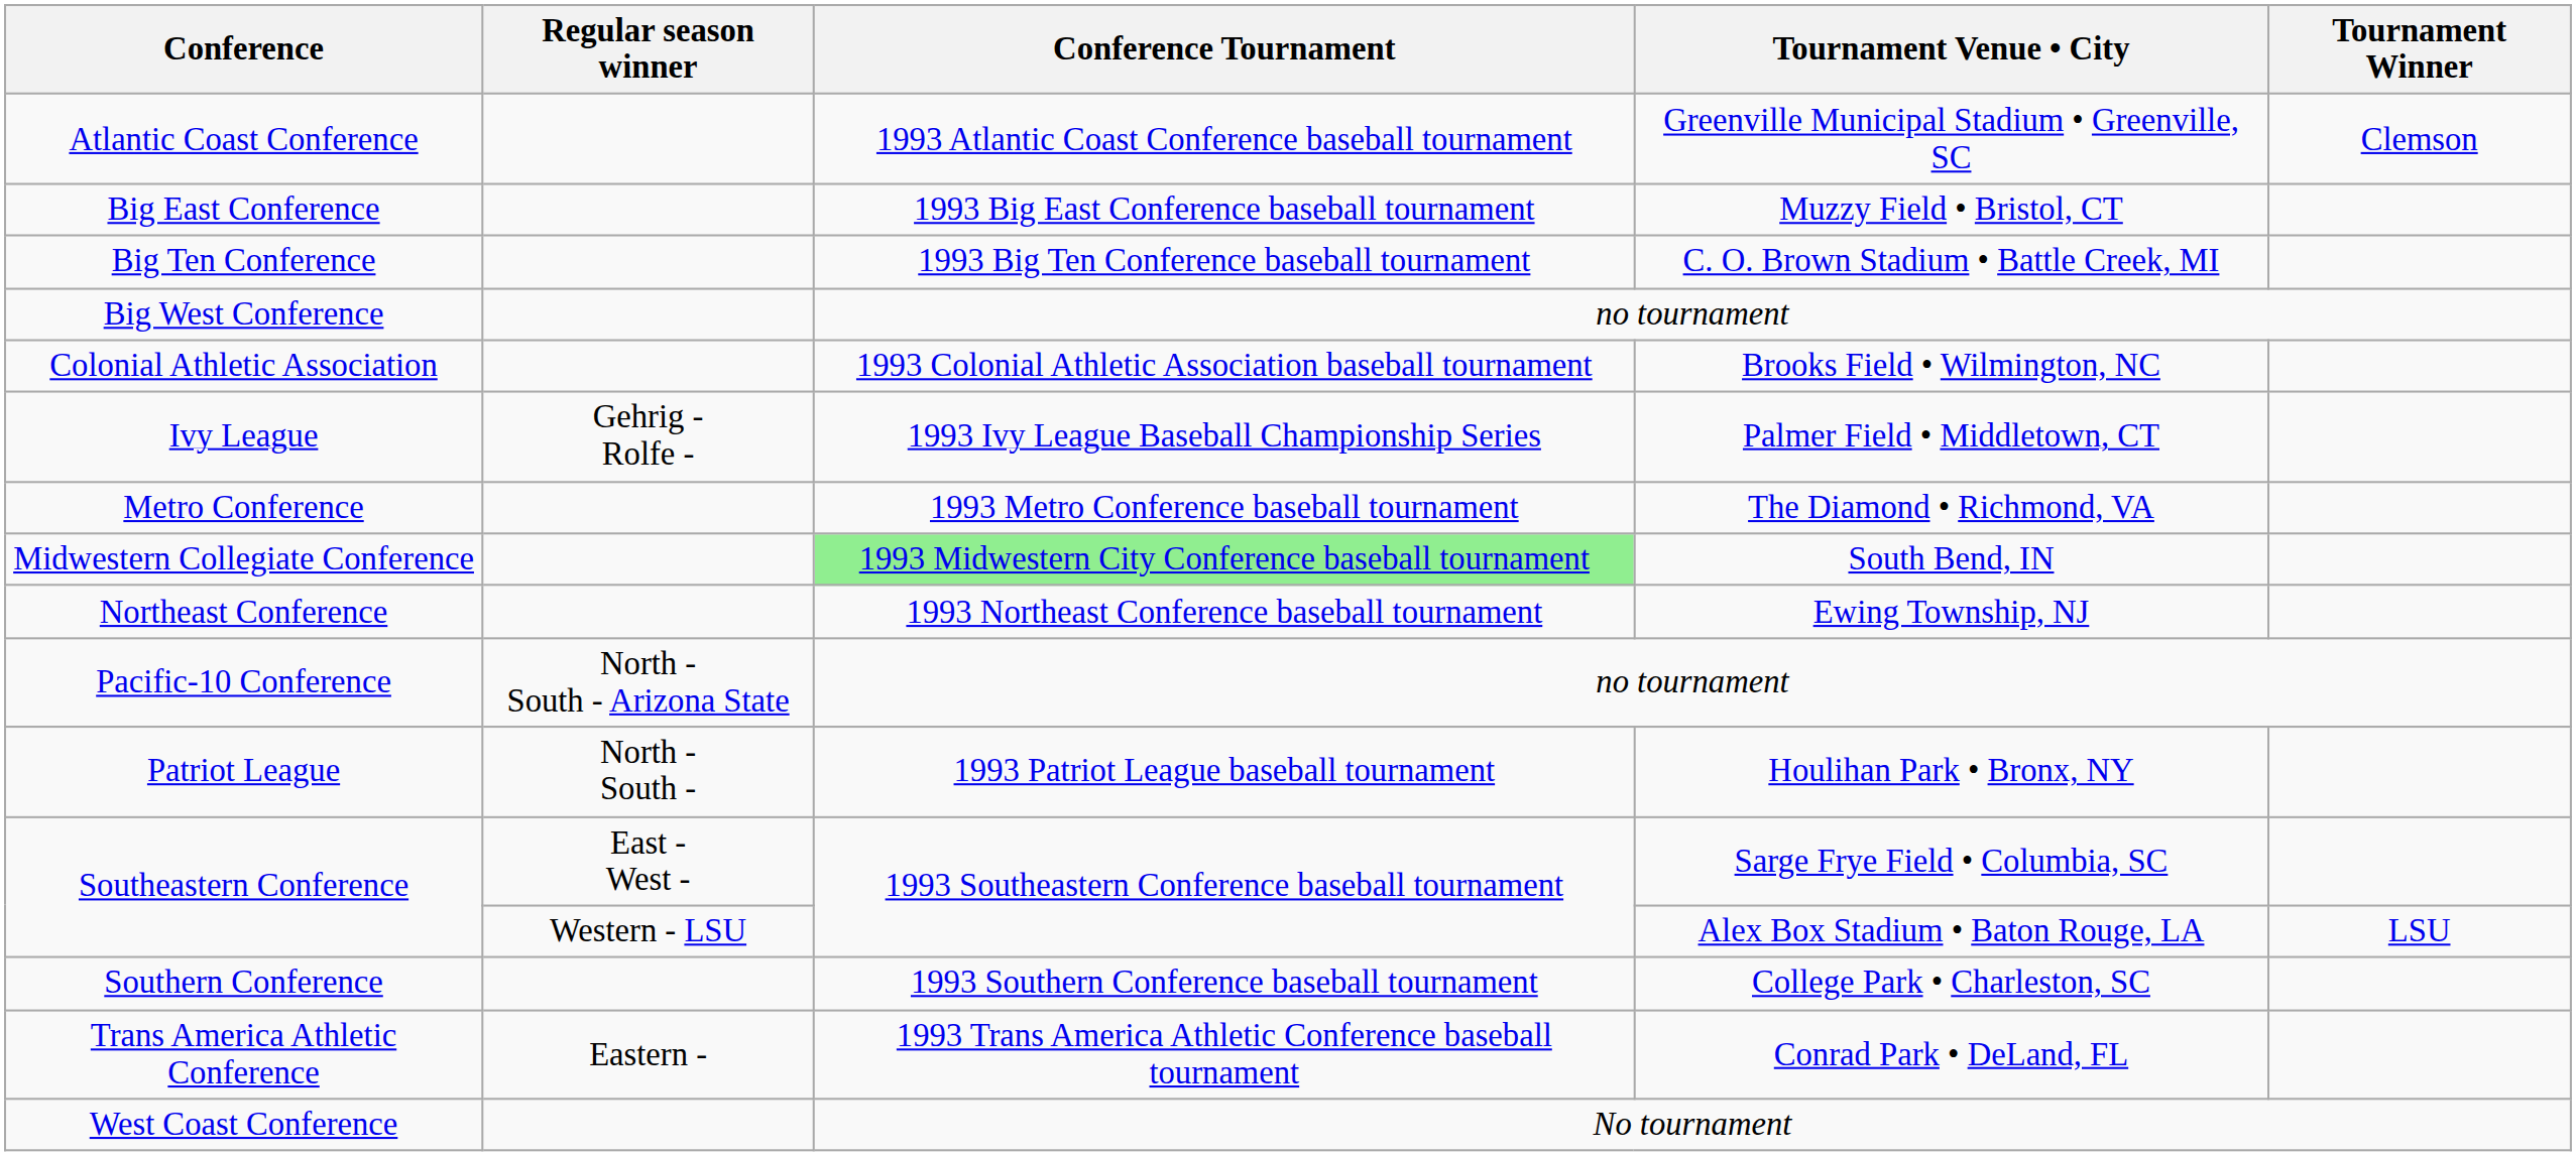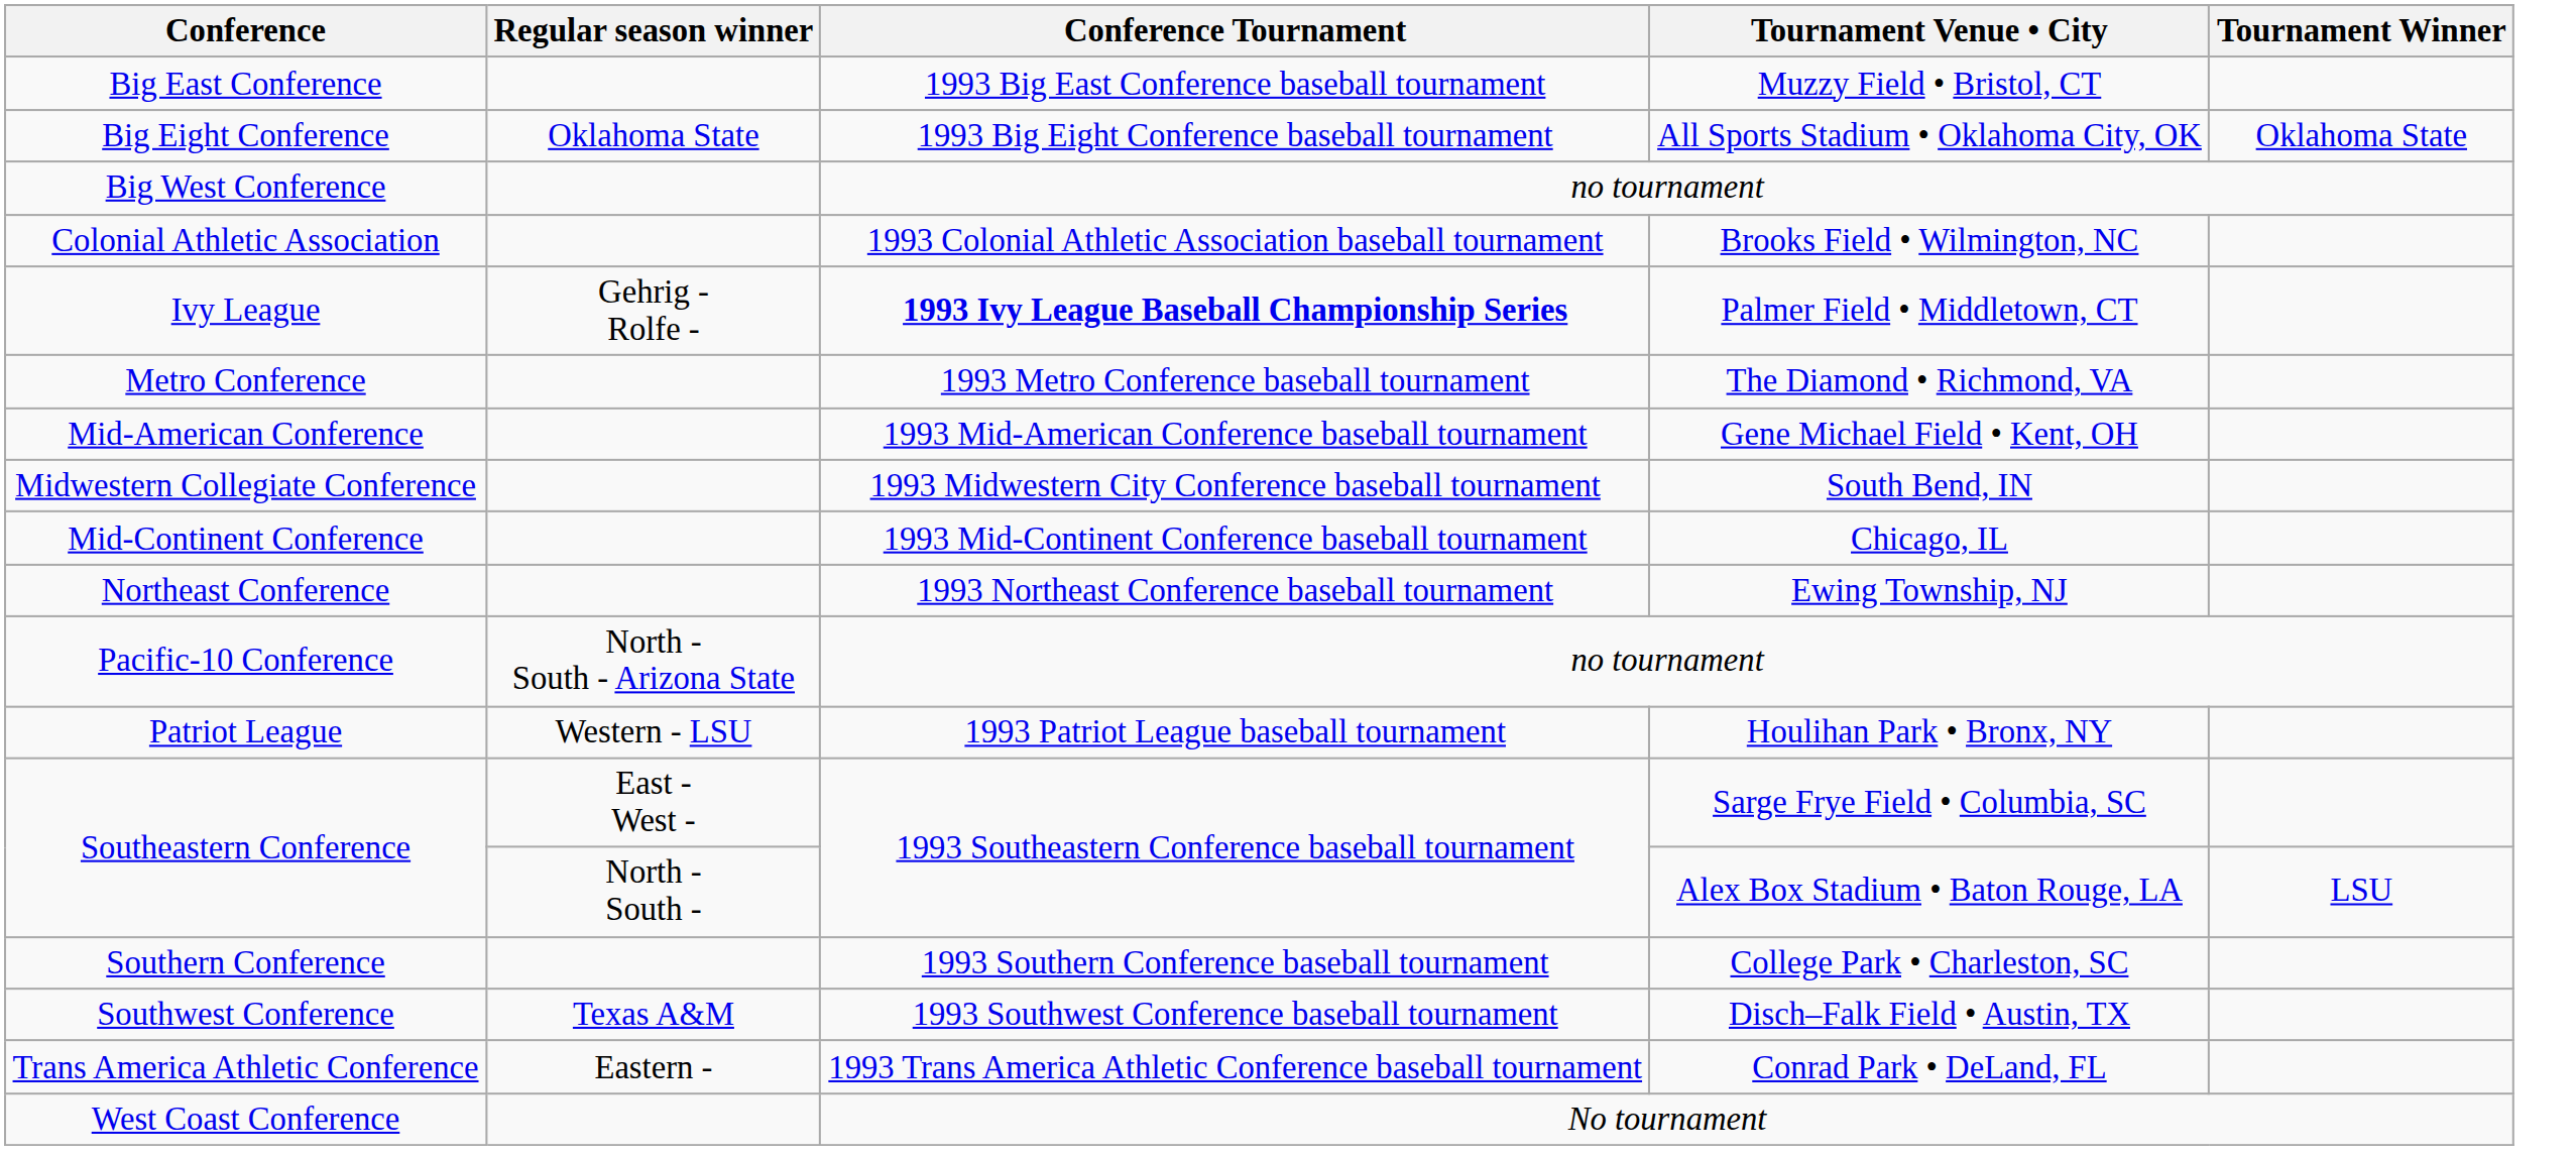 <table class="wikitable" style="text-align:center;">
 <tr>
 <th>Conference</th>
 <th>Regular season winner</th>
 <th>Conference Tournament</th>
 <th>Tournament Venue • City</th>
 <th>Tournament Winner</th>
 </tr>
 <tr>
-<td><a href='#'>Atlantic Coast Conference</a></td>
-<td></td>
-<td><a href='#'>1993 Atlantic Coast Conference baseball tournament</a></td>
-<td><a href='#'>Greenville Municipal Stadium</a> • <a href='#'>Greenville, SC</a></td>
-<td><a href='#'>Clemson</a></td>
-</tr>
-<tr>
 <td><a href='#'>Big East Conference</a></td>
 <td></td>
 <td><a href='#'>1993 Big East Conference baseball tournament</a></td>
 <td><a href='#'>Muzzy Field</a> • <a href='#'>Bristol, CT</a></td>
 <td></td>
 </tr>
 <tr>
-<td><a href='#'>Big Ten Conference</a></td>
-<td></td>
-<td><a href='#'>1993 Big Ten Conference baseball tournament</a></td>
-<td><a href='#'>C. O. Brown Stadium</a> • <a href='#'>Battle Creek, MI</a></td>
-<td></td>
+<td><a href='#'>Big Eight Conference</a></td>
+<td><a href='#'>Oklahoma State</a></td>
+<td><a href='#'>1993 Big Eight Conference baseball tournament</a></td>
+<td><a href='#'>All Sports Stadium</a> • <a href='#'>Oklahoma City, OK</a></td>
+<td><a href='#'>Oklahoma State</a></td>
 </tr>
 <tr>
 <td><a href='#'>Big West Conference</a></td>
 <td></td>
 <td colspan=3><em>no tournament</em></td>
 </tr>
 <tr>
 <td><a href='#'>Colonial Athletic Association</a></td>
 <td></td>
 <td><a href='#'>1993 Colonial Athletic Association baseball tournament</a></td>
 <td><a href='#'>Brooks Field</a> • <a href='#'>Wilmington, NC</a></td>
 <td></td>
 </tr>
 <tr>
 <td><a href='#'>Ivy League</a></td>
 <td>Gehrig - <br>Rolfe - </td>
-<td><a href='#'>1993 Ivy League Baseball Championship Series</a></td>
+<td><strong><a href='#'>1993 Ivy League Baseball Championship Series</a></strong></td>
 <td><a href='#'>Palmer Field</a> • <a href='#'>Middletown, CT</a></td>
 <td></td>
 </tr>
 <tr>
 <td><a href='#'>Metro Conference</a></td>
 <td></td>
 <td><a href='#'>1993 Metro Conference baseball tournament</a></td>
 <td><a href='#'>The Diamond</a> • <a href='#'>Richmond, VA</a></td>
 <td></td>
 </tr>
 <tr>
+<td><a href='#'>Mid-American Conference</a></td>
+<td></td>
+<td><a href='#'>1993 Mid-American Conference baseball tournament</a></td>
+<td><a href='#'>Gene Michael Field</a> • <a href='#'>Kent, OH</a></td>
+<td></td>
+</tr>
+<tr>
 <td><a href='#'>Midwestern Collegiate Conference</a></td>
 <td></td>
-<td style="background: lightgreen;"><a href='#'>1993 Midwestern City Conference baseball tournament</a></td>
+<td><a href='#'>1993 Midwestern City Conference baseball tournament</a></td>
 <td><a href='#'>South Bend, IN</a></td>
+<td></td>
+</tr>
+<tr>
+<td><a href='#'>Mid-Continent Conference</a></td>
+<td></td>
+<td><a href='#'>1993 Mid-Continent Conference baseball tournament</a></td>
+<td><a href='#'>Chicago, IL</a></td>
 <td></td>
 </tr>
 <tr>
 <td><a href='#'>Northeast Conference</a></td>
 <td></td>
 <td><a href='#'>1993 Northeast Conference baseball tournament</a></td>
 <td><a href='#'>Ewing Township, NJ</a></td>
 <td></td>
 </tr>
 <tr>
 <td><a href='#'>Pacific-10 Conference</a></td>
 <td>North - <br>South - <a href='#'>Arizona State</a></td>
 <td colspan=3><em>no tournament</em></td>
 </tr>
 <tr>
 <td><a href='#'>Patriot League</a></td>
-<td>North - <br>South - </td>
+<td>Western - <a href='#'>LSU</a></td>
 <td><a href='#'>1993 Patriot League baseball tournament</a></td>
 <td><a href='#'>Houlihan Park</a> • <a href='#'>Bronx, NY</a></td>
 <td></td>
 </tr>
 <tr>
 <td rowspan=2><a href='#'>Southeastern Conference</a></td>
 <td>East - <br>West - </td>
 <td rowspan=2><a href='#'>1993 Southeastern Conference baseball tournament</a></td>
 <td><a href='#'>Sarge Frye Field</a> • <a href='#'>Columbia, SC</a></td>
 <td></td>
 </tr>
 <tr>
-<td>Western - <a href='#'>LSU</a></td>
+<td>North - <br>South - </td>
 <td><a href='#'>Alex Box Stadium</a> • <a href='#'>Baton Rouge, LA</a></td>
 <td><a href='#'>LSU</a></td>
 </tr>
 <tr>
 <td><a href='#'>Southern Conference</a></td>
 <td></td>
 <td><a href='#'>1993 Southern Conference baseball tournament</a></td>
 <td><a href='#'>College Park</a> • <a href='#'>Charleston, SC</a></td>
+<td></td>
+</tr>
+<tr>
+<td><a href='#'>Southwest Conference</a></td>
+<td><a href='#'>Texas A&M</a></td>
+<td><a href='#'>1993 Southwest Conference baseball tournament</a></td>
+<td><a href='#'>Disch–Falk Field</a> • <a href='#'>Austin, TX</a></td>
 <td></td>
 </tr>
 <tr>
 <td><a href='#'>Trans America Athletic Conference</a></td>
 <td>Eastern - </td>
 <td><a href='#'>1993 Trans America Athletic Conference baseball tournament</a></td>
 <td><a href='#'>Conrad Park</a> • <a href='#'>DeLand, FL</a></td>
 <td></td>
 </tr>
 <tr>
 <td><a href='#'>West Coast Conference</a></td>
 <td></td>
 <td colspan=3><em>No tournament</em></td>
 </tr>
 </table>
